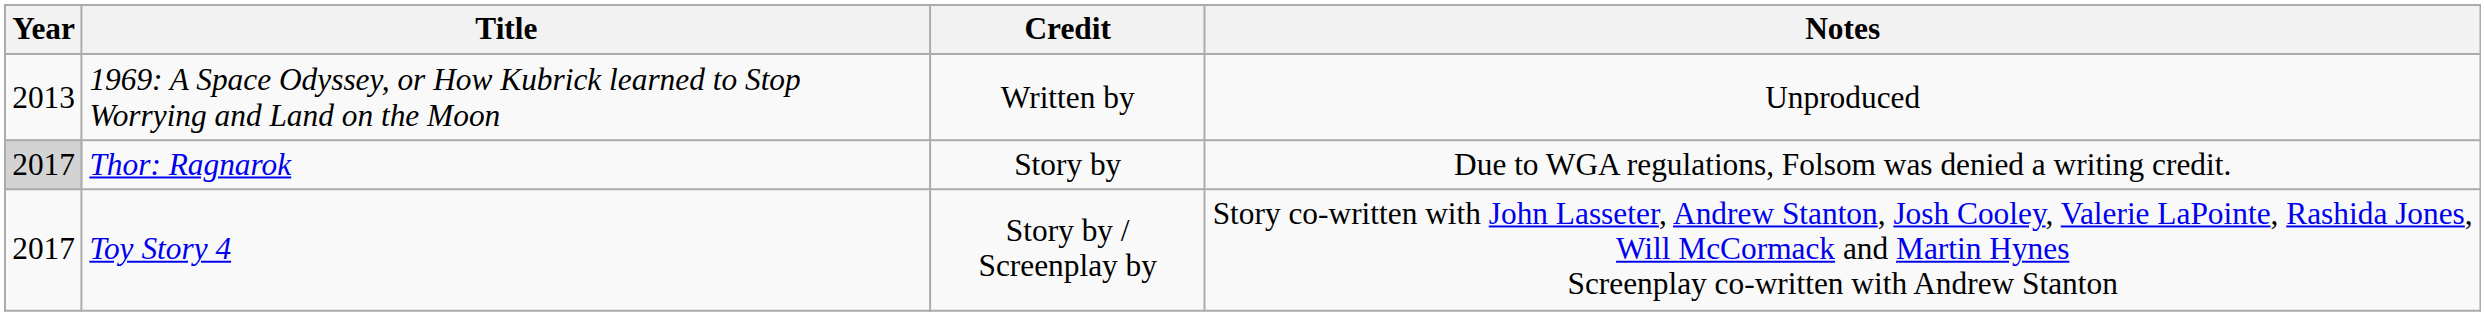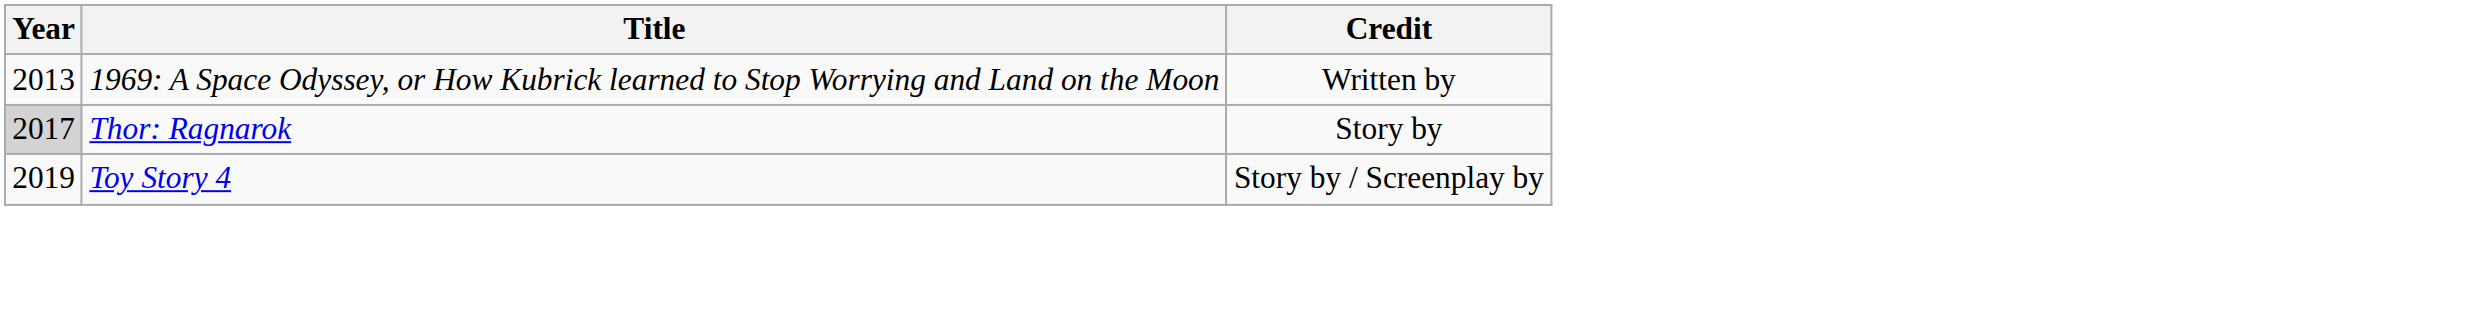 <table class="wikitable plainrowheaders sortable" style="text-align: center; margin-right: 0;">
 <tr>
 <th scope="col">Year</th>
 <th scope="col">Title</th>
 <th scope="col">Credit</th>
-<th scope="col">Notes</th>
 </tr>
 <tr>
 <td>2013</td>
 <td style="text-align: left;"><em>1969: A Space Odyssey, or How Kubrick learned to Stop Worrying and Land on the Moon</em></td>
 <td>Written by</td>
-<td>Unproduced</td>
 </tr>
 <tr>
 <td style="background: lightgrey;">2017</td>
 <td style="text-align: left;"><em><a href='#'>Thor: Ragnarok</a></em></td>
 <td>Story by</td>
-<td>Due to WGA regulations, Folsom was denied a writing credit.</td>
 </tr>
 <tr>
-<td>2017</td>
+<td>2019</td>
 <td style="text-align: left;"><em><a href='#'>Toy Story 4</a></em></td>
 <td>Story by / Screenplay by</td>
-<td>Story co-written with <a href='#'>John Lasseter</a>, <a href='#'>Andrew Stanton</a>, <a href='#'>Josh Cooley</a>, <a href='#'>Valerie LaPointe</a>, <a href='#'>Rashida Jones</a>, <a href='#'>Will McCormack</a> and <a href='#'>Martin Hynes</a><br>Screenplay co-written with Andrew Stanton</td>
 </tr>
 </table>
